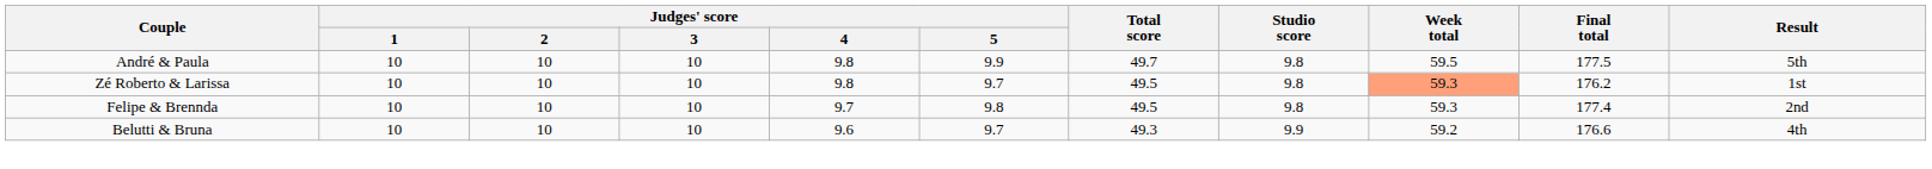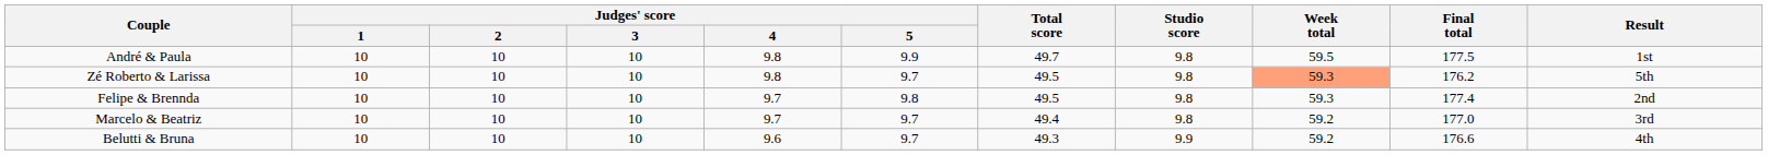 <table class="wikitable" style="font-size:100%; line-height:16px; text-align:center" width="100%">
 <tr>
 <th rowspan=2 width="11.00%">Couple</th>
 <th colspan=5>Judges' score</th>
 <th rowspan=2 width="05.25%">Total<br>score</th>
 <th rowspan=2 width="05.25%">Studio<br>score</th>
 <th rowspan=2 width="05.25%">Week<br>total</th>
 <th rowspan=2 width="05.25%">Final<br>total</th>
 <th rowspan=2 width="09.00%">Result</th>
 </tr>
 <tr>
 <th width="05.25%">1</th>
 <th width="05.25%">2</th>
 <th width="05.25%">3</th>
 <th width="05.25%">4</th>
 <th width="05.25%">5</th>
 </tr>
 <tr>
 <td>André & Paula</td>
 <td>10</td>
 <td>10</td>
 <td>10</td>
 <td>9.8</td>
 <td>9.9</td>
 <td>49.7</td>
 <td>9.8</td>
 <td>59.5</td>
 <td>177.5</td>
-<td>5th</td>
+<td>1st</td>
 </tr>
 <tr>
 <td>Zé Roberto & Larissa</td>
 <td>10</td>
 <td>10</td>
 <td>10</td>
 <td>9.8</td>
 <td>9.7</td>
 <td>49.5</td>
 <td>9.8</td>
 <td style="background: lightsalmon;">59.3</td>
 <td>176.2</td>
-<td>1st</td>
+<td>5th</td>
 </tr>
 <tr>
 <td>Felipe & Brennda</td>
 <td>10</td>
 <td>10</td>
 <td>10</td>
 <td>9.7</td>
 <td>9.8</td>
 <td>49.5</td>
 <td>9.8</td>
 <td>59.3</td>
 <td>177.4</td>
 <td>2nd</td>
 </tr>
 <tr>
+<td>Marcelo & Beatriz</td>
+<td>10</td>
+<td>10</td>
+<td>10</td>
+<td>9.7</td>
+<td>9.7</td>
+<td>49.4</td>
+<td>9.8</td>
+<td>59.2</td>
+<td>177.0</td>
+<td>3rd</td>
+</tr>
+<tr>
 <td>Belutti & Bruna</td>
 <td>10</td>
 <td>10</td>
 <td>10</td>
 <td>9.6</td>
 <td>9.7</td>
 <td>49.3</td>
 <td>9.9</td>
 <td>59.2</td>
 <td>176.6</td>
 <td>4th</td>
 </tr>
 </table>
